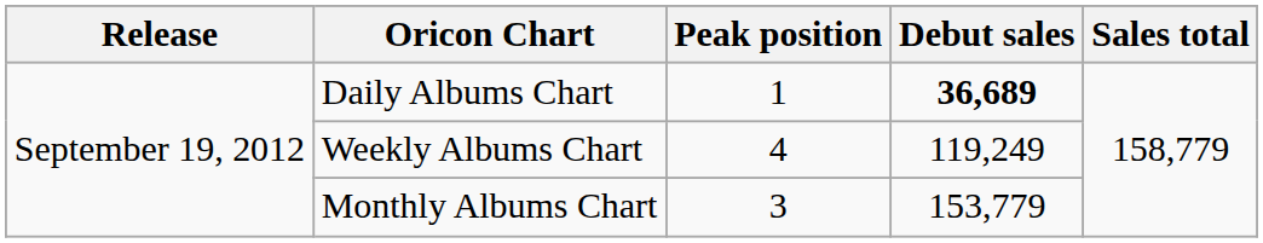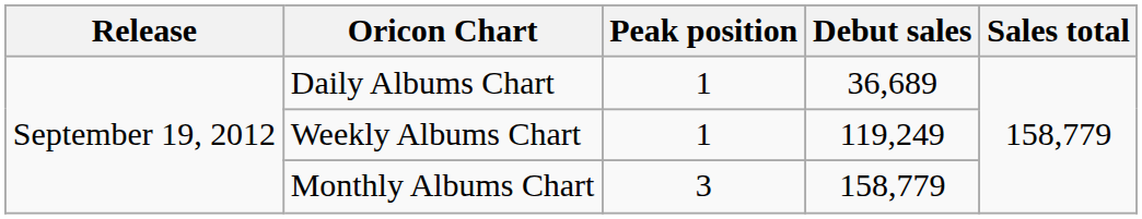 <table class="wikitable">
 <tr>
 <th>Release</th>
 <th>Oricon Chart</th>
 <th>Peak position</th>
 <th>Debut sales</th>
 <th>Sales total</th>
 </tr>
 <tr>
 <td style="text-align:center;" rowspan="3">September 19, 2012</td>
 <td>Daily Albums Chart</td>
 <td style="text-align:center;">1</td>
-<td style="text-align:center;"><strong>36,689</strong></td>
+<td style="text-align:center;">36,689</td>
 <td rowspan="3" style="text-align:center;">158,779</td>
 </tr>
 <tr>
 <td>Weekly Albums Chart</td>
-<td style="text-align:center;">4</td>
+<td style="text-align:center;">1</td>
 <td style="text-align:center;">119,249</td>
 </tr>
 <tr>
 <td>Monthly Albums Chart</td>
 <td style="text-align:center;">3</td>
-<td style="text-align:center;">153,779</td>
+<td style="text-align:center;">158,779</td>
 </tr>
 </table>
